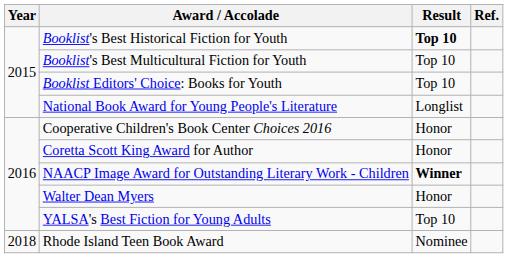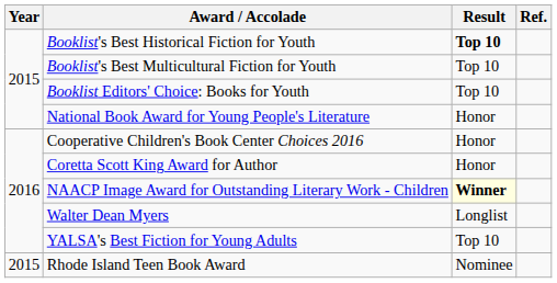 <table class="wikitable">
 <tr>
 <th>Year</th>
 <th>Award / Accolade</th>
 <th>Result</th>
 <th>Ref.</th>
 </tr>
 <tr>
 <td rowspan="4">2015</td>
 <td><em><a href='#'>Booklist</a></em>'s Best Historical Fiction for Youth</td>
 <td><strong>Top 10</strong></td>
 <td></td>
 </tr>
 <tr>
 <td><em><a href='#'>Booklist</a></em>'s Best Multicultural Fiction for Youth</td>
 <td>Top 10</td>
 <td></td>
 </tr>
 <tr>
 <td><a href='#'><em>Booklist</em> Editors' Choice</a>: Books for Youth</td>
 <td>Top 10</td>
 <td></td>
 </tr>
 <tr>
 <td><a href='#'>National Book Award for Young People's Literature</a></td>
-<td>Longlist</td>
+<td>Honor</td>
 <td></td>
 </tr>
 <tr>
 <td rowspan="5">2016</td>
 <td>Cooperative Children's Book Center <em>Choices 2016</em></td>
 <td>Honor</td>
 <td></td>
 </tr>
 <tr>
 <td><a href='#'>Coretta Scott King Award</a> for Author</td>
 <td>Honor</td>
 <td></td>
 </tr>
 <tr>
 <td><a href='#'>NAACP Image Award for Outstanding Literary Work - Children</a></td>
-<td><strong>Winner</strong></td>
+<td style="background: lightyellow;"><strong>Winner</strong></td>
 <td></td>
 </tr>
 <tr>
 <td><a href='#'>Walter Dean Myers</a></td>
-<td>Honor</td>
+<td>Longlist</td>
 <td></td>
 </tr>
 <tr>
 <td><a href='#'>YALSA</a>'s <a href='#'>Best Fiction for Young Adults</a></td>
 <td>Top 10</td>
 <td></td>
 </tr>
 <tr>
-<td>2018</td>
+<td>2015</td>
 <td>Rhode Island Teen Book Award</td>
 <td>Nominee</td>
 <td></td>
 </tr>
 </table>
